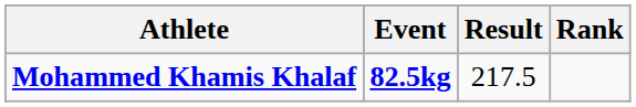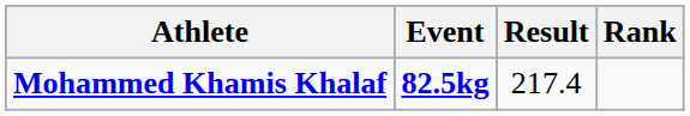 <table class=wikitable style="font-size:90%">
 <tr>
 <th>Athlete</th>
 <th>Event</th>
 <th>Result</th>
 <th>Rank</th>
 </tr>
 <tr>
 <td><strong><a href='#'>Mohammed Khamis Khalaf</a></strong></td>
 <td><strong><a href='#'>82.5kg</a></strong></td>
-<td style="text-align:center;">217.5</td>
+<td style="text-align:center;">217.4</td>
 <td style="text-align:center;"></td>
 </tr>
 </table>
